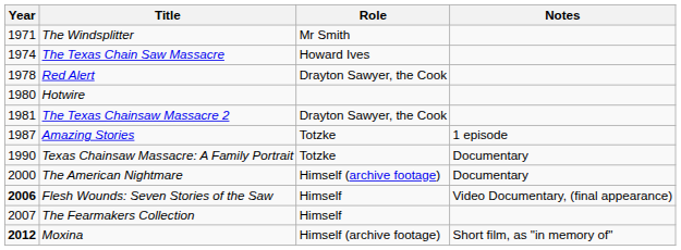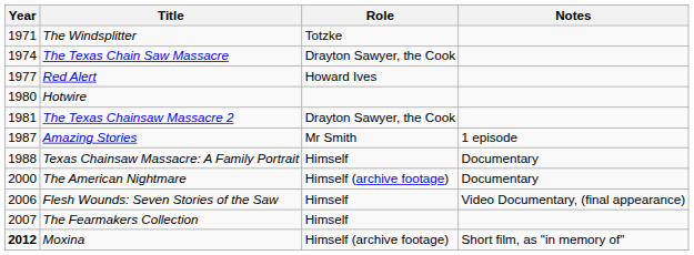 <table class="wikitable sortable" style="font-size:90%;">
 <tr>
 <th scope="col">Year</th>
 <th scope="col">Title</th>
 <th scope="col">Role</th>
 <th scope="col" class="unsortable">Notes</th>
 </tr>
 <tr>
 <td>1971</td>
 <td><em>The Windsplitter</em></td>
-<td>Mr Smith</td>
+<td>Totzke</td>
 <td></td>
 </tr>
 <tr>
 <td>1974</td>
 <td><em><a href='#'>The Texas Chain Saw Massacre</a></em></td>
-<td>Howard Ives</td>
+<td>Drayton Sawyer, the Cook</td>
 <td></td>
 </tr>
 <tr>
-<td>1978</td>
+<td>1977</td>
 <td><em><a href='#'>Red Alert</a></em></td>
-<td>Drayton Sawyer, the Cook</td>
+<td>Howard Ives</td>
 <td></td>
 </tr>
 <tr>
 <td>1980</td>
 <td><em>Hotwire</em></td>
 <td></td>
 <td></td>
 </tr>
 <tr>
 <td>1981</td>
 <td><em><a href='#'>The Texas Chainsaw Massacre 2</a></em></td>
 <td>Drayton Sawyer, the Cook</td>
 <td></td>
 </tr>
 <tr>
 <td>1987</td>
 <td><em><a href='#'>Amazing Stories</a></em></td>
-<td>Totzke</td>
+<td>Mr Smith</td>
 <td>1 episode</td>
 </tr>
 <tr>
-<td>1990</td>
+<td>1988</td>
 <td><em>Texas Chainsaw Massacre: A Family Portrait</em></td>
-<td>Totzke</td>
+<td>Himself</td>
 <td>Documentary</td>
 </tr>
 <tr>
 <td>2000</td>
 <td><em>The American Nightmare</em></td>
 <td>Himself (<a href='#'>archive footage</a>)</td>
 <td>Documentary</td>
 </tr>
 <tr>
-<td><strong>2006</strong></td>
+<td>2006</td>
 <td><em>Flesh Wounds: Seven Stories of the Saw</em></td>
 <td>Himself</td>
 <td>Video Documentary, (final appearance)</td>
 </tr>
 <tr>
 <td>2007</td>
 <td><em>The Fearmakers Collection</em></td>
 <td>Himself</td>
 <td></td>
 </tr>
 <tr>
 <td><strong>2012</strong></td>
 <td><em>Moxina</em></td>
 <td>Himself (archive footage)</td>
 <td>Short film, as "in memory of"</td>
 </tr>
 </table>
